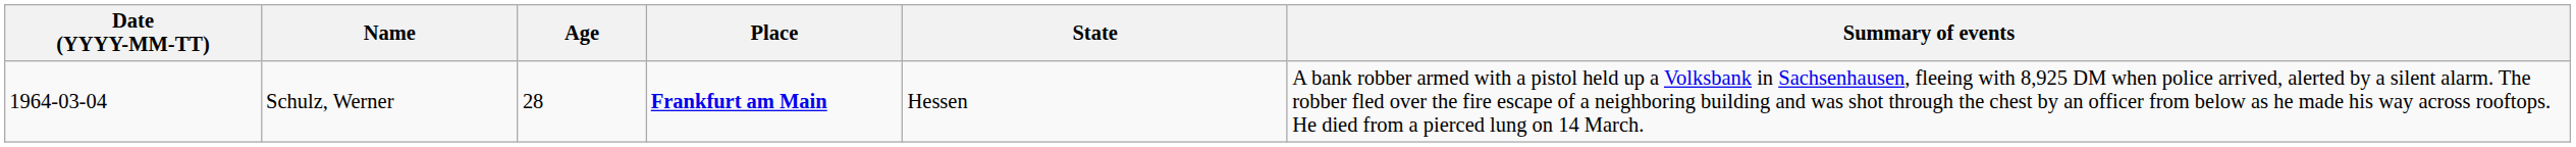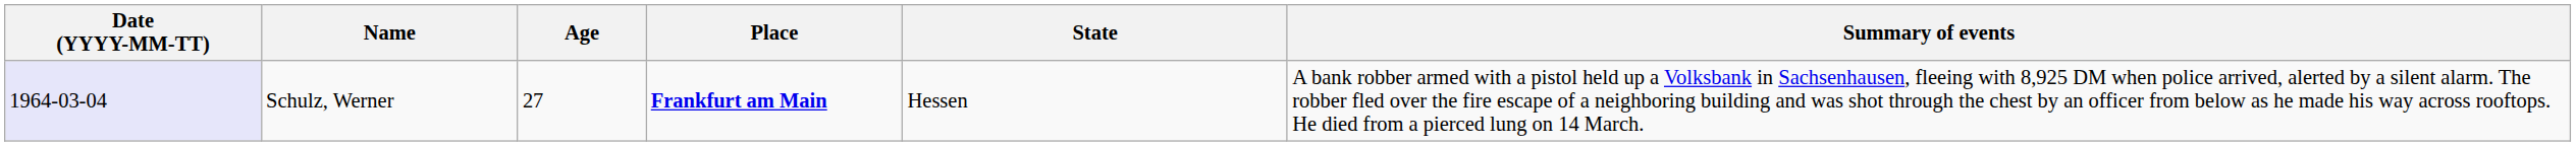 <table class="wikitable sortable static-row-numbers static-row-header-text">
 <tr>
 <th style="width:10%;">Date<br>(YYYY-MM-TT)</th>
 <th style="width:10%;">Name</th>
 <th style="width:5%;">Age</th>
 <th style="width:10%;">Place</th>
 <th style="width:15%;">State</th>
 <th style="width:50%;">Summary of events</th>
 </tr>
 <tr>
-<td>1964-03-04</td>
+<td style="background: lavender;">1964-03-04</td>
 <td>Schulz, Werner</td>
-<td>28</td>
+<td>27</td>
 <td><strong><a href='#'>Frankfurt am Main</a></strong></td>
 <td>Hessen</td>
 <td>A bank robber armed with a pistol held up a <a href='#'>Volksbank</a> in <a href='#'>Sachsenhausen</a>, fleeing with 8,925 DM when police arrived, alerted by a silent alarm. The robber fled over the fire escape of a neighboring building and was shot through the chest by an officer from below as he made his way across rooftops. He died from a pierced lung on 14 March.</td>
 </tr>
 </table>
